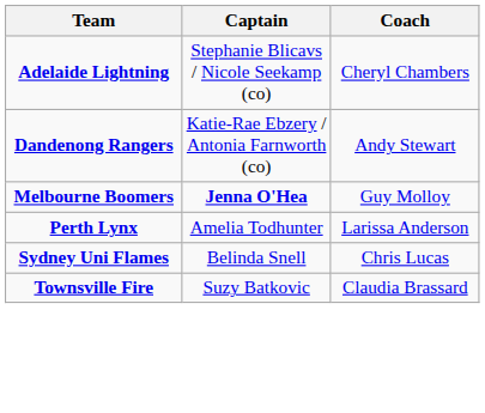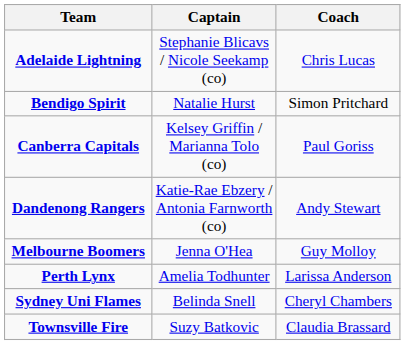 <table class="wikitable" style="width: 60%; text-align:center; font-size:90%">
 <tr>
 <th colspan=1 width=150>Team</th>
 <th width=125>Captain</th>
 <th width=125>Coach</th>
 </tr>
 <tr>
 <td><strong><a href='#'>Adelaide Lightning</a></strong></td>
 <td><a href='#'>Stephanie Blicavs</a> / <a href='#'>Nicole Seekamp</a> (co)</td>
-<td><a href='#'>Cheryl Chambers</a></td>
+<td><a href='#'>Chris Lucas</a></td>
+</tr>
+<tr>
+<td><strong><a href='#'>Bendigo Spirit</a></strong></td>
+<td><a href='#'>Natalie Hurst</a></td>
+<td>Simon Pritchard</td>
+</tr>
+<tr>
+<td><strong><a href='#'>Canberra Capitals</a></strong></td>
+<td><a href='#'>Kelsey Griffin</a> / <a href='#'>Marianna Tolo</a> (co)</td>
+<td><a href='#'>Paul Goriss</a></td>
 </tr>
 <tr>
 <td><strong><a href='#'>Dandenong Rangers</a></strong></td>
 <td><a href='#'>Katie-Rae Ebzery</a> / <a href='#'>Antonia Farnworth</a> (co)</td>
 <td><a href='#'>Andy Stewart</a></td>
 </tr>
 <tr>
 <td><strong><a href='#'>Melbourne Boomers</a></strong></td>
-<td><strong><a href='#'>Jenna O'Hea</a></strong></td>
+<td><a href='#'>Jenna O'Hea</a></td>
 <td><a href='#'>Guy Molloy</a></td>
 </tr>
 <tr>
 <td><strong><a href='#'>Perth Lynx</a></strong></td>
 <td><a href='#'>Amelia Todhunter</a></td>
 <td><a href='#'>Larissa Anderson</a></td>
 </tr>
 <tr>
 <td><strong><a href='#'>Sydney Uni Flames</a></strong></td>
 <td><a href='#'>Belinda Snell</a></td>
-<td><a href='#'>Chris Lucas</a></td>
+<td><a href='#'>Cheryl Chambers</a></td>
 </tr>
 <tr>
 <td><strong><a href='#'>Townsville Fire</a></strong></td>
 <td><a href='#'>Suzy Batkovic</a></td>
 <td><a href='#'>Claudia Brassard</a></td>
 </tr>
 </table>
